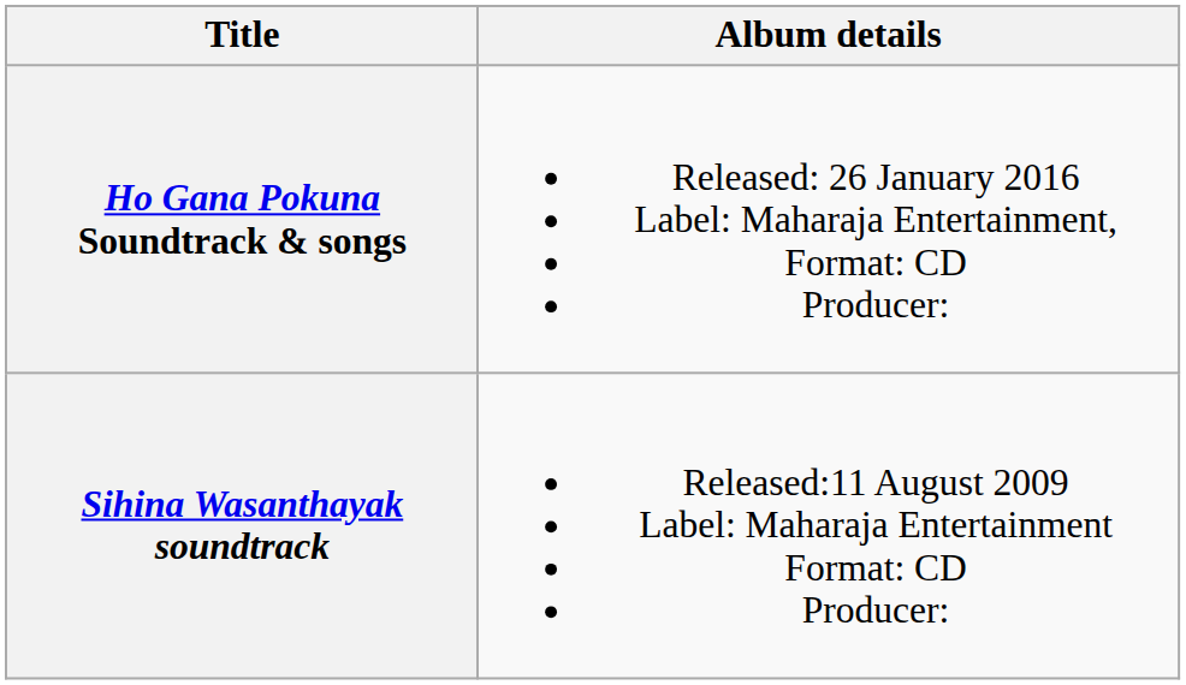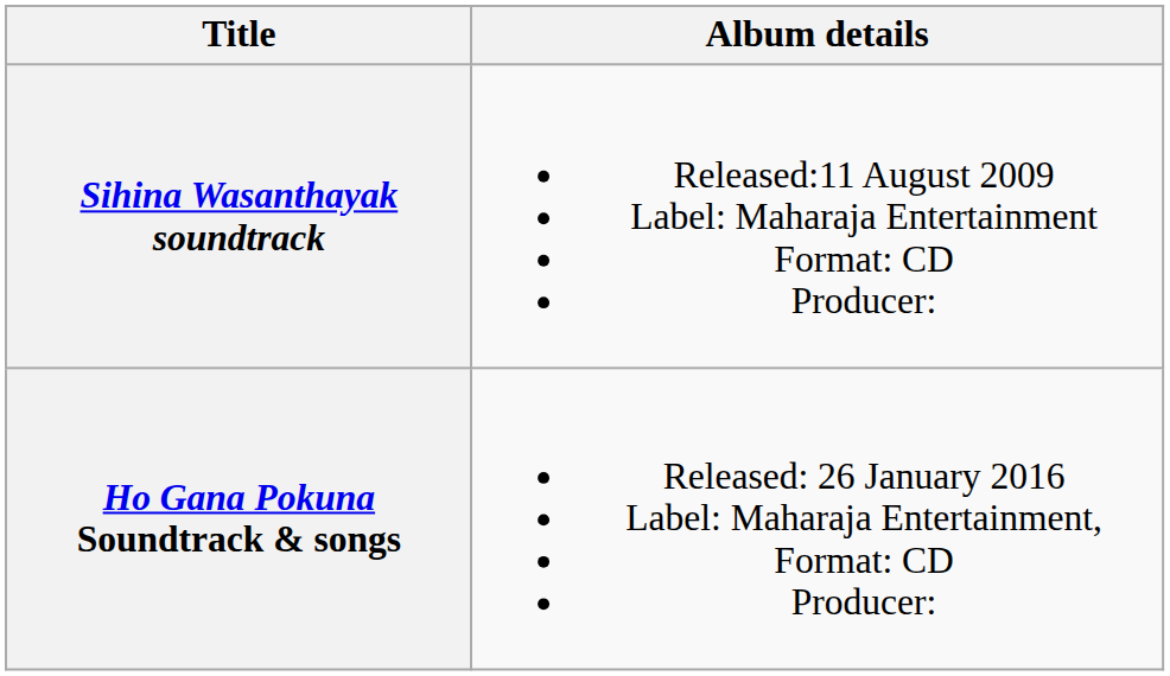 <table class="wikitable plainrowheaders" style="text-align:center;">
 <tr>
 <th scope="col" style="width:12em;">Title</th>
 <th scope="col" style="width:18em;">Album details</th>
 </tr>
 <tr>
+<th scope="row"><em><a href='#'>Sihina Wasanthayak</a> soundtrack</em></th>
+<td><br><ul><li>Released:11 August 2009</li><li>Label: Maharaja Entertainment</li><li>Format: CD</li><li>Producer:</li></ul></td>
+</tr>
+<tr>
 <th scope="row"><em><a href='#'>Ho Gana Pokuna</a></em>  Soundtrack & songs</th>
 <td><br><ul><li>Released: 26 January 2016</li><li>Label: Maharaja Entertainment,</li><li>Format: CD</li><li>Producer:</li></ul></td>
 </tr>
-<tr>
-<th scope="row"><em><a href='#'>Sihina Wasanthayak</a> soundtrack</em></th>
-<td><br><ul><li>Released:11 August 2009</li><li>Label: Maharaja Entertainment</li><li>Format: CD</li><li>Producer:</li></ul></td>
-</tr>
 </table>
